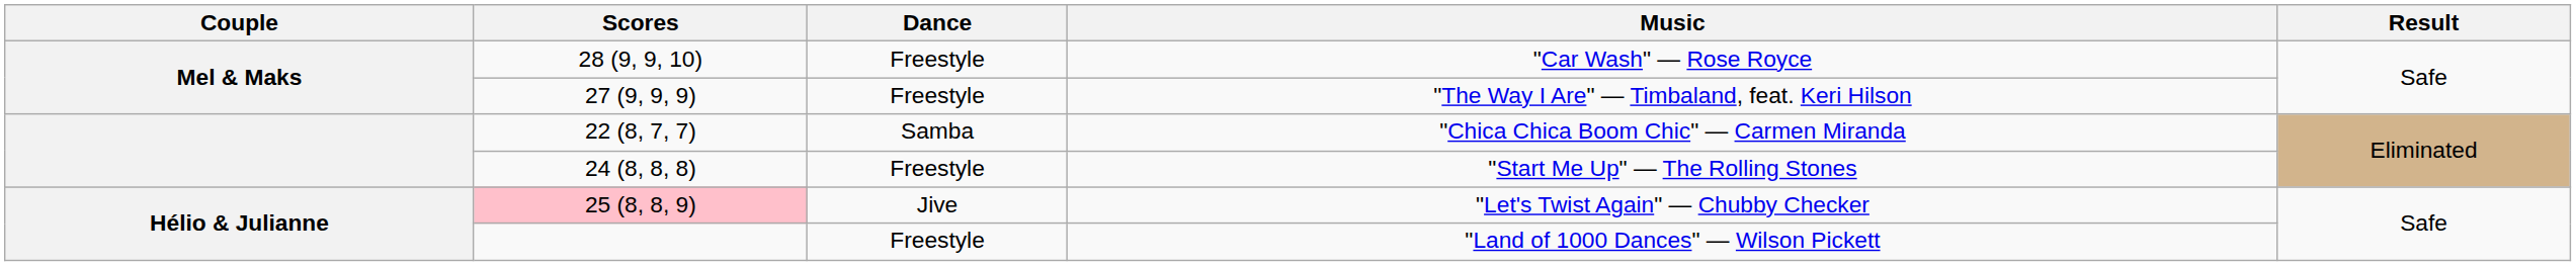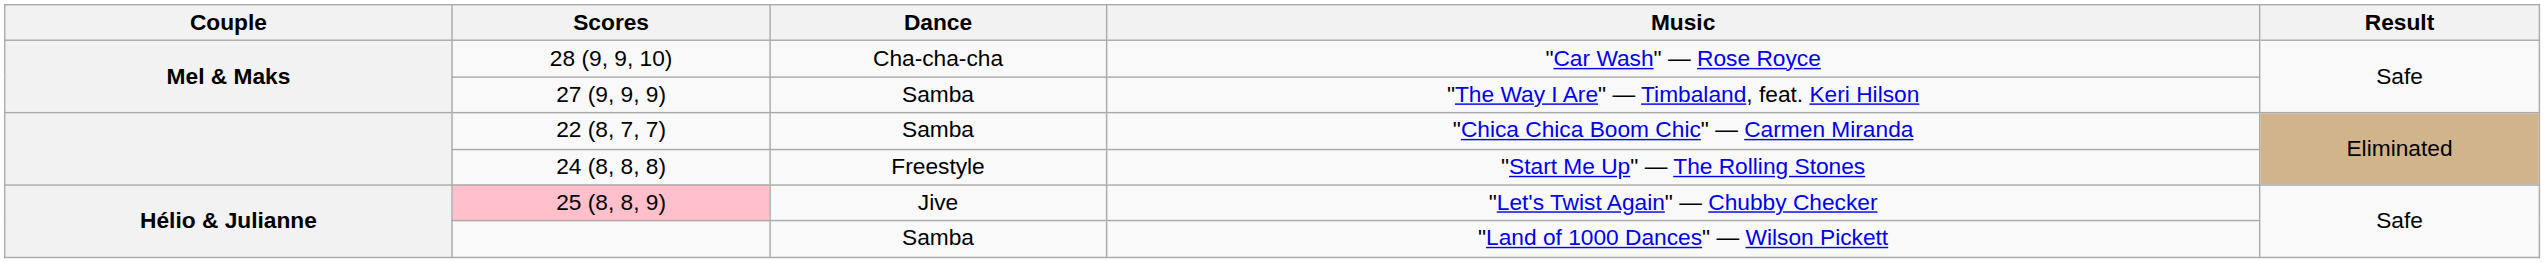 <table class="wikitable sortable" style="text-align:center; width:90%">
 <tr>
 <th scope="col">Couple</th>
 <th scope="col">Scores</th>
 <th scope="col" class="unsortable">Dance</th>
 <th scope="col" class="unsortable">Music</th>
 <th scope="col" class="unsortable">Result</th>
 </tr>
 <tr>
 <th scope="row" rowspan="2">Mel & Maks</th>
 <td>28 (9, 9, 10)</td>
-<td>Freestyle</td>
+<td>Cha-cha-cha</td>
 <td>"<a href='#'>Car Wash</a>" — <a href='#'>Rose Royce</a></td>
 <td rowspan="2">Safe</td>
 </tr>
 <tr>
 <td>27 (9, 9, 9)</td>
-<td>Freestyle</td>
+<td>Samba</td>
 <td>"<a href='#'>The Way I Are</a>" — <a href='#'>Timbaland</a>, feat. <a href='#'>Keri Hilson</a></td>
 </tr>
 <tr>
 <th scope="row" rowspan="2"></th>
 <td>22 (8, 7, 7)</td>
 <td>Samba</td>
 <td>"<a href='#'>Chica Chica Boom Chic</a>" — <a href='#'>Carmen Miranda</a></td>
 <td rowspan="2" bgcolor=tan>Eliminated<br></td>
 </tr>
 <tr>
 <td>24 (8, 8, 8)</td>
 <td>Freestyle</td>
 <td>"<a href='#'>Start Me Up</a>" — <a href='#'>The Rolling Stones</a></td>
 </tr>
 <tr>
 <th scope="row" rowspan="2">Hélio & Julianne</th>
 <td style="background: pink;">25 (8, 8, 9)</td>
 <td>Jive</td>
 <td>"<a href='#'>Let's Twist Again</a>" — <a href='#'>Chubby Checker</a></td>
 <td rowspan="2">Safe</td>
 </tr>
 <tr>
 <td></td>
-<td>Freestyle</td>
+<td>Samba</td>
 <td>"<a href='#'>Land of 1000 Dances</a>" — <a href='#'>Wilson Pickett</a></td>
 </tr>
 </table>
